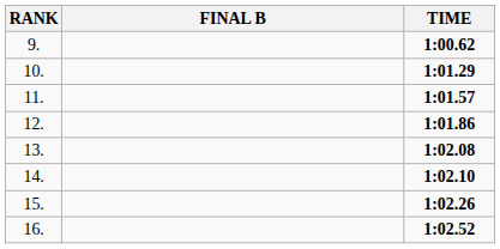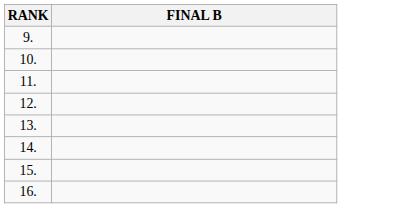 <table class="wikitable">
 <tr>
 <th>RANK</th>
 <th style="width: 20em">FINAL B</th>
-<th style="width: 5em">TIME</th>
 </tr>
 <tr>
 <td align="center">9.</td>
 <td></td>
-<td align="center"><strong>1:00.62</strong></td>
 </tr>
 <tr>
 <td align="center">10.</td>
 <td></td>
-<td align="center"><strong>1:01.29</strong></td>
 </tr>
 <tr>
 <td align="center">11.</td>
 <td></td>
-<td align="center"><strong>1:01.57</strong></td>
 </tr>
 <tr>
 <td align="center">12.</td>
 <td></td>
-<td align="center"><strong>1:01.86</strong></td>
 </tr>
 <tr>
 <td align="center">13.</td>
 <td></td>
-<td align="center"><strong>1:02.08</strong></td>
 </tr>
 <tr>
 <td align="center">14.</td>
 <td></td>
-<td align="center"><strong>1:02.10</strong></td>
 </tr>
 <tr>
 <td align="center">15.</td>
 <td></td>
-<td align="center"><strong>1:02.26</strong></td>
 </tr>
 <tr>
 <td align="center">16.</td>
 <td></td>
-<td align="center"><strong>1:02.52</strong></td>
 </tr>
 </table>
